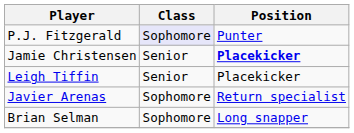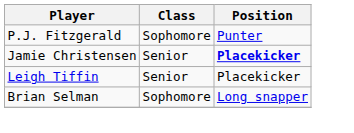 <table class="wikitable">
 <tr>
 <th>Player</th>
 <th>Class</th>
 <th>Position</th>
 </tr>
 <tr>
 <td>P.J. Fitzgerald</td>
-<td style="background: lavender;">Sophomore</td>
+<td>Sophomore</td>
 <td><a href='#'>Punter</a></td>
 </tr>
 <tr>
 <td>Jamie Christensen</td>
 <td>Senior</td>
 <td><strong><a href='#'>Placekicker</a></strong></td>
 </tr>
 <tr>
 <td><a href='#'>Leigh Tiffin</a></td>
 <td>Senior</td>
 <td>Placekicker</td>
 </tr>
 <tr>
-<td><a href='#'>Javier Arenas</a></td>
-<td>Sophomore</td>
-<td><a href='#'>Return specialist</a></td>
-</tr>
-<tr>
 <td>Brian Selman</td>
 <td>Sophomore</td>
 <td><a href='#'>Long snapper</a></td>
 </tr>
 <tr>
 </tr>
 </table>
